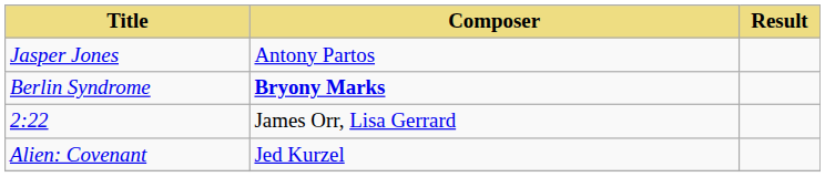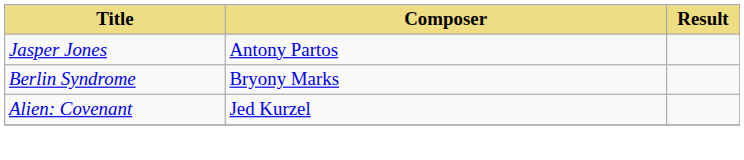 <table class="wikitable" width=100%>
 <tr>
 <th style="width:30%;background:#EEDD82;">Title</th>
 <th style="width:60%;background:#EEDD82;">Composer</th>
 <th style="width:10%;background:#EEDD82;">Result<br></th>
 </tr>
 <tr>
 <td><em><a href='#'>Jasper Jones</a></em></td>
 <td><a href='#'>Antony Partos</a></td>
 <td></td>
 </tr>
 <tr>
 <td><em><a href='#'>Berlin Syndrome</a></em></td>
-<td><strong><a href='#'>Bryony Marks</a></strong></td>
-<td></td>
-</tr>
-<tr>
-<td><em><a href='#'>2:22</a></em></td>
-<td>James Orr, <a href='#'>Lisa Gerrard</a></td>
+<td><a href='#'>Bryony Marks</a></td>
 <td></td>
 </tr>
 <tr>
 <td><em><a href='#'>Alien: Covenant</a></em></td>
 <td><a href='#'>Jed Kurzel</a></td>
 <td></td>
 </tr>
 <tr>
 </tr>
 </table>
